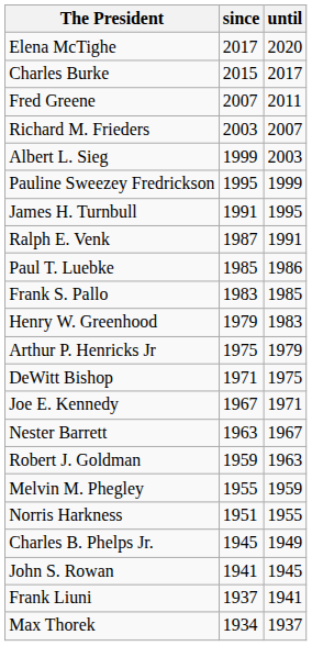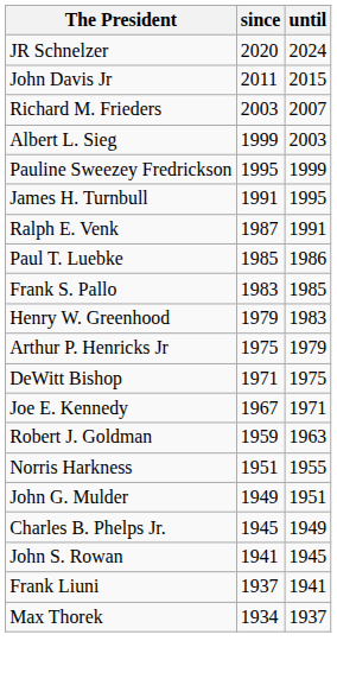 <table class="wikitable sortable" style="font-size:100%">
 <tr>
 <th>The President</th>
 <th>since</th>
 <th>until</th>
 </tr>
 <tr>
-<td>Elena McTighe</td>
-<td>2017</td>
+<td>JR Schnelzer</td>
 <td>2020</td>
+<td>2024</td>
 </tr>
 <tr>
-<td>Charles Burke</td>
+<td>John Davis Jr</td>
+<td>2011</td>
 <td>2015</td>
-<td>2017</td>
-</tr>
-<tr>
-<td>Fred Greene</td>
-<td>2007</td>
-<td>2011</td>
 </tr>
 <tr>
 <td>Richard M. Frieders</td>
 <td>2003</td>
 <td>2007</td>
 </tr>
 <tr>
 <td>Albert L. Sieg</td>
 <td>1999</td>
 <td>2003</td>
 </tr>
 <tr>
 <td>Pauline Sweezey Fredrickson</td>
 <td>1995</td>
 <td>1999</td>
 </tr>
 <tr>
 <td>James H. Turnbull</td>
 <td>1991</td>
 <td>1995</td>
 </tr>
 <tr>
 <td>Ralph E. Venk</td>
 <td>1987</td>
 <td>1991</td>
 </tr>
 <tr>
 <td>Paul T. Luebke</td>
 <td>1985</td>
 <td>1986</td>
 </tr>
 <tr>
 <td>Frank S. Pallo</td>
 <td>1983</td>
 <td>1985</td>
 </tr>
 <tr>
 <td>Henry W. Greenhood</td>
 <td>1979</td>
 <td>1983</td>
 </tr>
 <tr>
 <td>Arthur P. Henricks Jr</td>
 <td>1975</td>
 <td>1979</td>
 </tr>
 <tr>
 <td>DeWitt Bishop</td>
 <td>1971</td>
 <td>1975</td>
 </tr>
 <tr>
 <td>Joe E. Kennedy</td>
 <td>1967</td>
 <td>1971</td>
 </tr>
 <tr>
-<td>Nester Barrett</td>
-<td>1963</td>
-<td>1967</td>
-</tr>
-<tr>
 <td>Robert J. Goldman</td>
 <td>1959</td>
 <td>1963</td>
 </tr>
 <tr>
-<td>Melvin M. Phegley</td>
-<td>1955</td>
-<td>1959</td>
-</tr>
-<tr>
 <td>Norris Harkness</td>
 <td>1951</td>
 <td>1955</td>
+</tr>
+<tr>
+<td>John G. Mulder</td>
+<td>1949</td>
+<td>1951</td>
 </tr>
 <tr>
 <td>Charles B. Phelps Jr.</td>
 <td>1945</td>
 <td>1949</td>
 </tr>
 <tr>
 <td>John S. Rowan</td>
 <td>1941</td>
 <td>1945</td>
 </tr>
 <tr>
 <td>Frank Liuni</td>
 <td>1937</td>
 <td>1941</td>
 </tr>
 <tr>
 <td>Max Thorek</td>
 <td>1934</td>
 <td>1937</td>
 </tr>
 </table>
